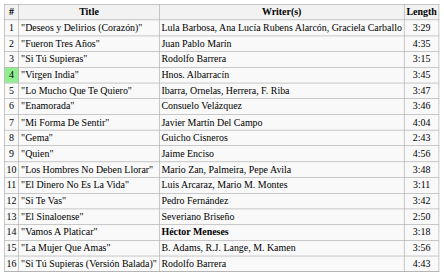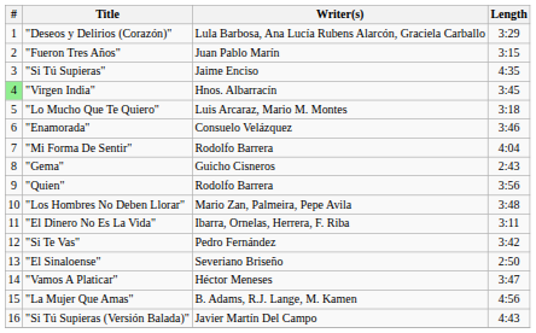 <table class="wikitable">
 <tr>
 <th align="center">#</th>
 <th align="left">Title</th>
 <th align="left">Writer(s)</th>
 <th align="center">Length</th>
 </tr>
 <tr>
 <td align="center">1</td>
 <td align="left">"Deseos y Delirios (Corazón)"</td>
 <td align="left">Lula Barbosa, Ana Lucía Rubens Alarcón, Graciela Carballo</td>
 <td align="center">3:29</td>
 </tr>
 <tr>
 <td align="center">2</td>
 <td align="left">"Fueron Tres Años"</td>
 <td align="left">Juan Pablo Marín</td>
-<td align="center">4:35</td>
+<td align="center">3:15</td>
 </tr>
 <tr>
 <td align="center">3</td>
 <td align="left">"Si Tú Supieras"</td>
-<td align="left">Rodolfo Barrera</td>
-<td align="center">3:15</td>
+<td align="left">Jaime Enciso</td>
+<td align="center">4:35</td>
 </tr>
 <tr>
 <td align="center" style="background: lightgreen;">4</td>
 <td align="left">"Virgen India"</td>
 <td align="left">Hnos. Albarracín</td>
 <td align="center">3:45</td>
 </tr>
 <tr>
 <td align="center">5</td>
 <td align="left">"Lo Mucho Que Te Quiero"</td>
-<td align="left">Ibarra, Ornelas, Herrera, F. Riba</td>
-<td align="center">3:47</td>
+<td align="left">Luis Arcaraz, Mario M. Montes</td>
+<td align="center">3:18</td>
 </tr>
 <tr>
 <td align="center">6</td>
 <td align="left">"Enamorada"</td>
 <td align="left">Consuelo Velázquez</td>
 <td align="center">3:46</td>
 </tr>
 <tr>
 <td align="center">7</td>
 <td align="left">"Mi Forma De Sentir"</td>
-<td align="left">Javier Martín Del Campo</td>
+<td align="left">Rodolfo Barrera</td>
 <td align="center">4:04</td>
 </tr>
 <tr>
 <td align="center">8</td>
 <td align="left">"Gema"</td>
 <td align="left">Guicho Cisneros</td>
 <td align="center">2:43</td>
 </tr>
 <tr>
 <td align="center">9</td>
 <td align="left">"Quien"</td>
-<td align="left">Jaime Enciso</td>
-<td align="center">4:56</td>
+<td align="left">Rodolfo Barrera</td>
+<td align="center">3:56</td>
 </tr>
 <tr>
 <td align="center">10</td>
 <td align="left">"Los Hombres No Deben Llorar"</td>
 <td align="left">Mario Zan, Palmeira, Pepe Avila</td>
 <td align="center">3:48</td>
 </tr>
 <tr>
 <td align="center">11</td>
 <td align="left">"El Dinero No Es La Vida"</td>
-<td align="left">Luis Arcaraz, Mario M. Montes</td>
+<td align="left">Ibarra, Ornelas, Herrera, F. Riba</td>
 <td align="center">3:11</td>
 </tr>
 <tr>
 <td align="center">12</td>
 <td align="left">"Si Te Vas"</td>
 <td align="left">Pedro Fernández</td>
 <td align="center">3:42</td>
 </tr>
 <tr>
 <td align="center">13</td>
 <td align="left">"El Sinaloense"</td>
 <td align="left">Severiano Briseño</td>
 <td align="center">2:50</td>
 </tr>
 <tr>
 <td align="center">14</td>
 <td align="left">"Vamos A Platicar"</td>
-<td align="left"><strong>Héctor Meneses</strong></td>
-<td align="center">3:18</td>
+<td align="left">Héctor Meneses</td>
+<td align="center">3:47</td>
 </tr>
 <tr>
 <td align="center">15</td>
 <td align="left">"La Mujer Que Amas"</td>
 <td align="left">B. Adams, R.J. Lange, M. Kamen</td>
-<td align="center">3:56</td>
+<td align="center">4:56</td>
 </tr>
 <tr>
 <td align="center">16</td>
 <td align="left">"Si Tú Supieras (Versión Balada)"</td>
-<td align="left">Rodolfo Barrera</td>
+<td align="left">Javier Martín Del Campo</td>
 <td align="center">4:43</td>
 </tr>
 <tr>
 </tr>
 </table>
